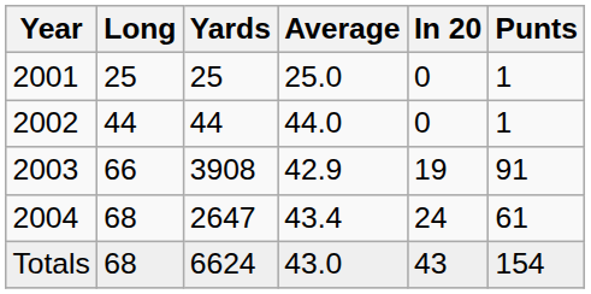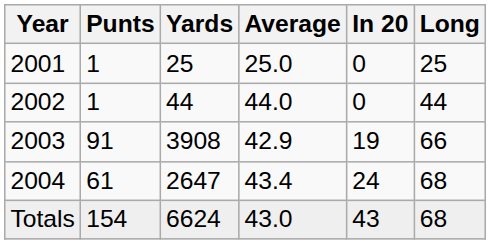 <table class="wikitable">
 <tr>
 <th>Year</th>
-<th>Long</th>
+<th>Punts</th>
 <th>Yards</th>
 <th>Average</th>
 <th>In 20</th>
-<th>Punts</th>
+<th>Long</th>
 </tr>
 <tr>
 <td>2001</td>
-<td>25</td>
+<td>1</td>
 <td>25</td>
 <td>25.0</td>
 <td>0</td>
-<td>1</td>
+<td>25</td>
 </tr>
 <tr>
 <td>2002</td>
-<td>44</td>
+<td>1</td>
 <td>44</td>
 <td>44.0</td>
 <td>0</td>
-<td>1</td>
+<td>44</td>
 </tr>
 <tr>
 <td>2003</td>
-<td>66</td>
+<td>91</td>
 <td>3908</td>
 <td>42.9</td>
 <td>19</td>
-<td>91</td>
+<td>66</td>
 </tr>
 <tr>
 <td>2004</td>
-<td>68</td>
+<td>61</td>
 <td>2647</td>
 <td>43.4</td>
 <td>24</td>
-<td>61</td>
+<td>68</td>
 </tr>
 <tr style="background:#efefef">
 <td>Totals</td>
-<td>68</td>
+<td>154</td>
 <td>6624</td>
 <td>43.0</td>
 <td>43</td>
-<td>154</td>
+<td>68</td>
 </tr>
 </table>
